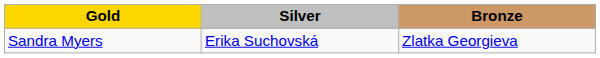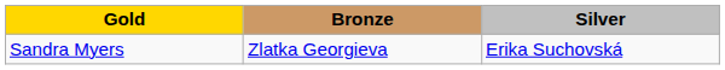 <table class="wikitable" style="text-align:left">
 <tr align="center">
 <td width=200 bgcolor=gold><strong>Gold</strong></td>
+<td width=200 bgcolor=CC9966><strong>Bronze</strong></td>
 <td width=200 bgcolor=silver><strong>Silver</strong></td>
-<td width=200 bgcolor=CC9966><strong>Bronze</strong></td>
 </tr>
 <tr>
 <td><a href='#'>Sandra Myers</a><br><em></em></td>
+<td><a href='#'>Zlatka Georgieva</a><br><em></em></td>
 <td><a href='#'>Erika Suchovská</a><br><em></em></td>
-<td><a href='#'>Zlatka Georgieva</a><br><em></em></td>
 </tr>
 </table>
